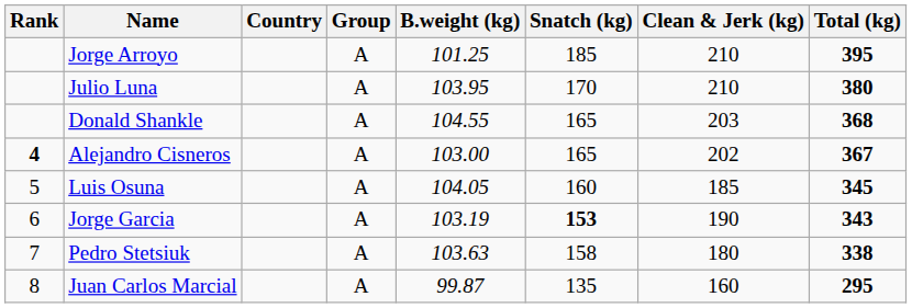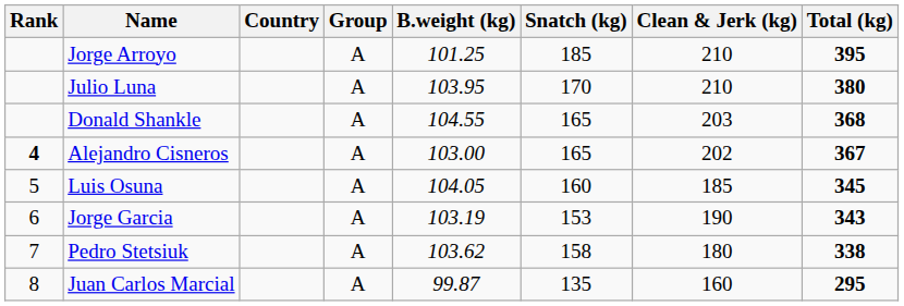 <table class="wikitable sortable" style="text-align:center;">
 <tr>
 <th>Rank</th>
 <th>Name</th>
 <th>Country</th>
 <th>Group</th>
 <th>B.weight (kg)</th>
 <th>Snatch (kg)</th>
 <th>Clean & Jerk (kg)</th>
 <th>Total (kg)</th>
 </tr>
 <tr>
 <td></td>
 <td align=left><a href='#'>Jorge Arroyo</a></td>
 <td align=left></td>
 <td>A</td>
 <td><em>101.25</em></td>
 <td>185</td>
 <td>210</td>
 <td><strong>395</strong></td>
 </tr>
 <tr>
 <td></td>
 <td align=left><a href='#'>Julio Luna</a></td>
 <td align=left></td>
 <td>A</td>
 <td><em>103.95</em></td>
 <td>170</td>
 <td>210</td>
 <td><strong>380</strong></td>
 </tr>
 <tr>
 <td></td>
 <td align=left><a href='#'>Donald Shankle</a></td>
 <td align=left></td>
 <td>A</td>
 <td><em>104.55</em></td>
 <td>165</td>
 <td>203</td>
 <td><strong>368</strong></td>
 </tr>
 <tr>
 <td><strong>4</strong></td>
 <td align=left><a href='#'>Alejandro Cisneros</a></td>
 <td align=left></td>
 <td>A</td>
 <td><em>103.00</em></td>
 <td>165</td>
 <td>202</td>
 <td><strong>367</strong></td>
 </tr>
 <tr>
 <td>5</td>
 <td align=left><a href='#'>Luis Osuna</a></td>
 <td align=left></td>
 <td>A</td>
 <td><em>104.05</em></td>
 <td>160</td>
 <td>185</td>
 <td><strong>345</strong></td>
 </tr>
 <tr>
 <td>6</td>
 <td align=left><a href='#'>Jorge Garcia</a></td>
 <td align=left></td>
 <td>A</td>
 <td><em>103.19</em></td>
-<td><strong>153</strong></td>
+<td>153</td>
 <td>190</td>
 <td><strong>343</strong></td>
 </tr>
 <tr>
 <td>7</td>
 <td align=left><a href='#'>Pedro Stetsiuk</a></td>
 <td align=left></td>
 <td>A</td>
-<td><em>103.63</em></td>
+<td><em>103.62</em></td>
 <td>158</td>
 <td>180</td>
 <td><strong>338</strong></td>
 </tr>
 <tr>
 <td>8</td>
 <td align=left><a href='#'>Juan Carlos Marcial</a></td>
 <td align=left></td>
 <td>A</td>
 <td><em>99.87</em></td>
 <td>135</td>
 <td>160</td>
 <td><strong>295</strong></td>
 </tr>
 </table>
